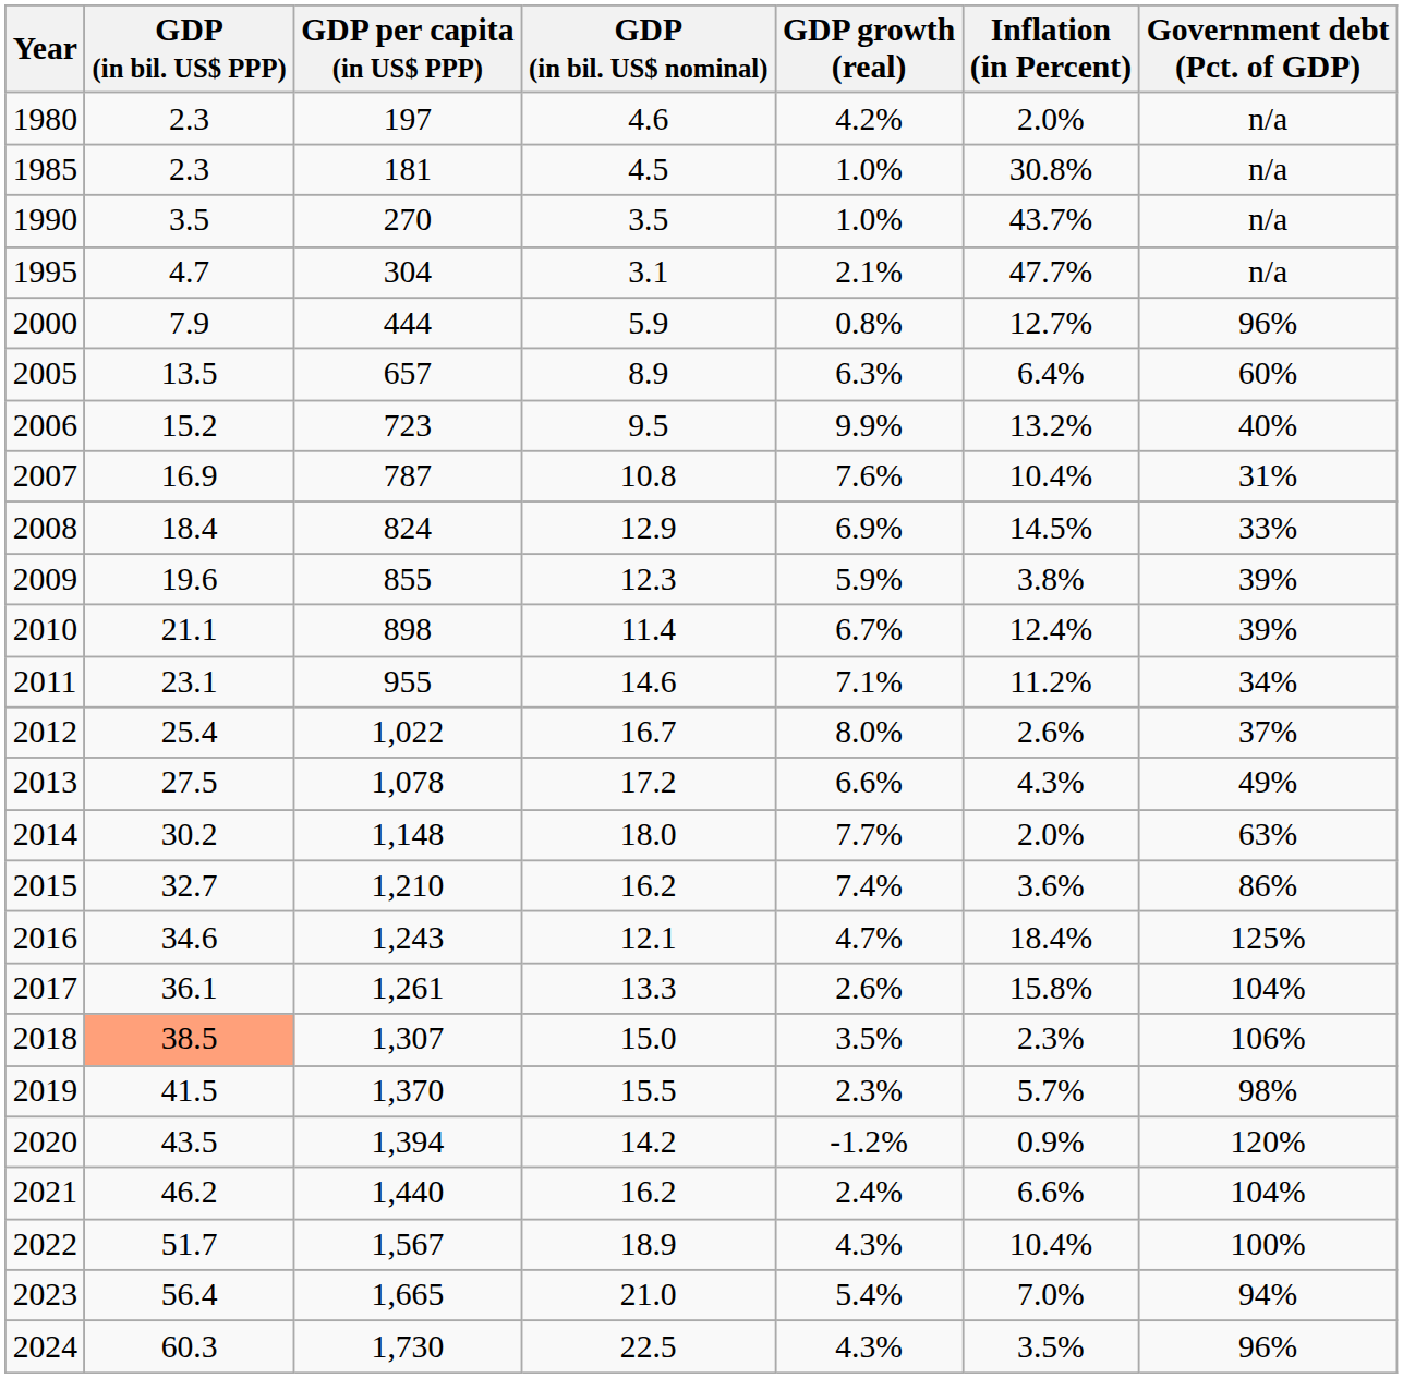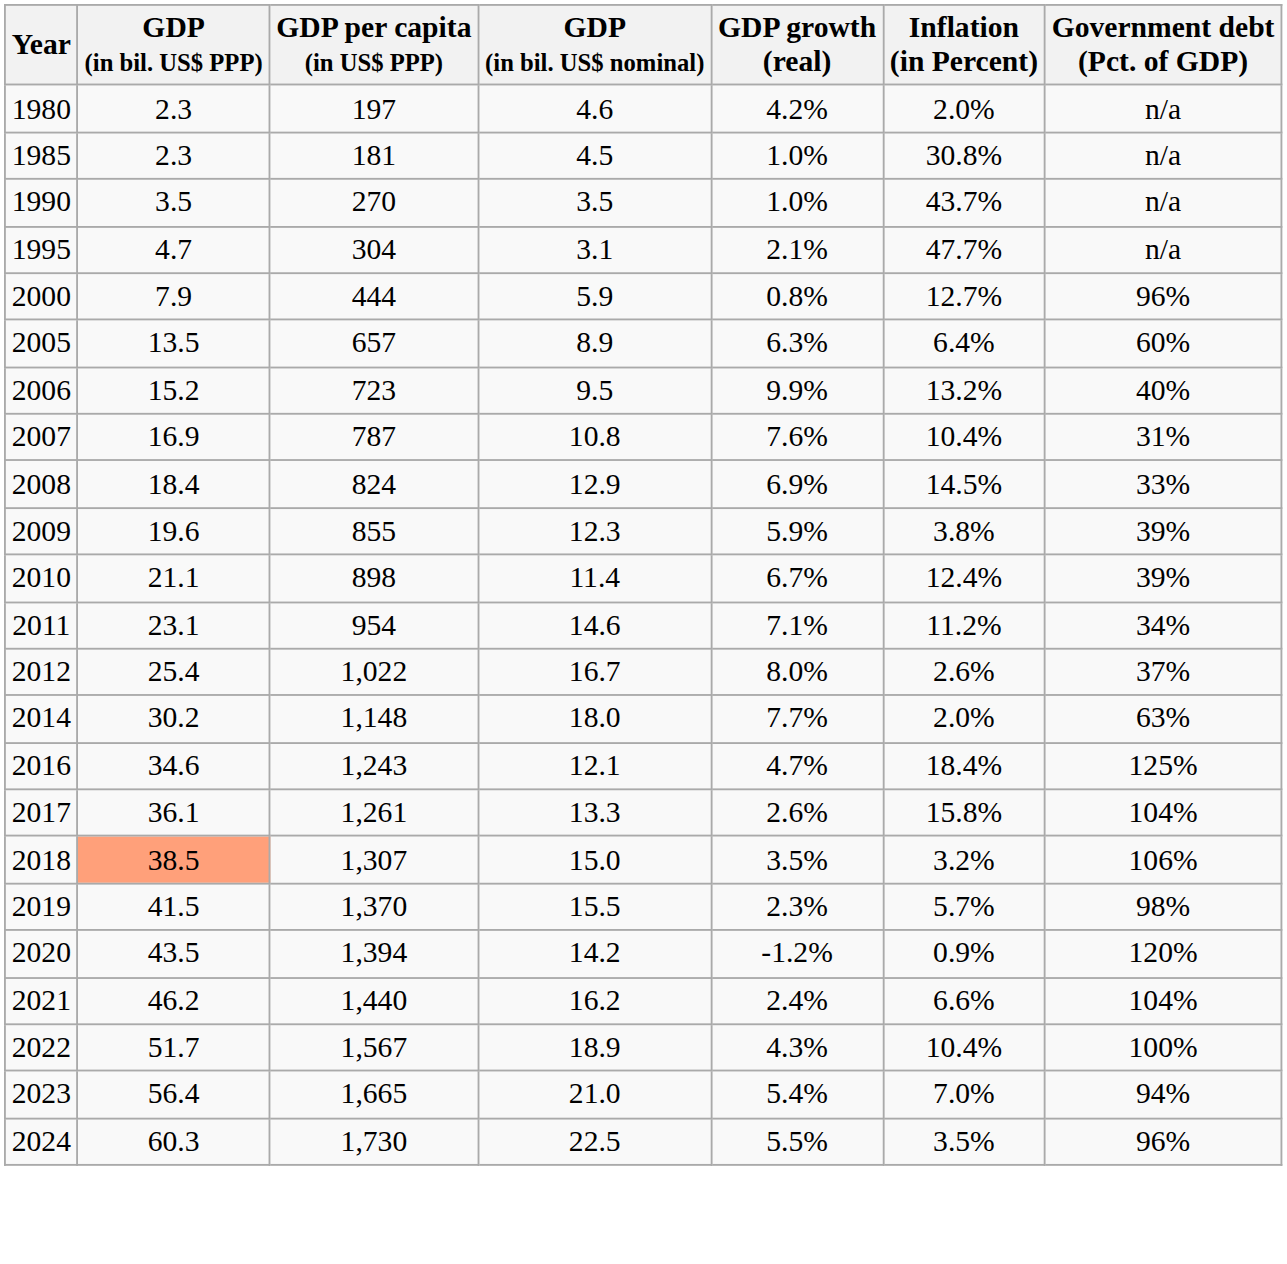 <table class="wikitable sortable sticky-header" style="text-align:center; vertical-align:middle;">
 <tr>
 <th style="font-weight:bold;">Year</th>
 <th>GDP<br> <small>(in bil. US$ PPP)</small></th>
 <th>GDP per capita<br> <small>(in US$ PPP)</small></th>
 <th>GDP<br> <small>(in bil. US$ nominal)</small></th>
 <th>GDP growth<br>(real)</th>
 <th>Inflation<br>(in Percent)</th>
 <th>Government debt<br>(Pct. of GDP)</th>
 </tr>
 <tr>
 <td>1980</td>
 <td>2.3</td>
 <td>197</td>
 <td>4.6</td>
 <td>4.2%</td>
 <td>2.0%</td>
 <td>n/a</td>
 </tr>
 <tr>
 <td>1985</td>
 <td>2.3</td>
 <td>181</td>
 <td>4.5</td>
 <td>1.0%</td>
 <td>30.8%</td>
 <td>n/a</td>
 </tr>
 <tr>
 <td>1990</td>
 <td>3.5</td>
 <td>270</td>
 <td>3.5</td>
 <td>1.0%</td>
 <td>43.7%</td>
 <td>n/a</td>
 </tr>
 <tr>
 <td>1995</td>
 <td>4.7</td>
 <td>304</td>
 <td>3.1</td>
 <td>2.1%</td>
 <td>47.7%</td>
 <td>n/a</td>
 </tr>
 <tr>
 <td>2000</td>
 <td>7.9</td>
 <td>444</td>
 <td>5.9</td>
 <td>0.8%</td>
 <td>12.7%</td>
 <td>96%</td>
 </tr>
 <tr>
 <td>2005</td>
 <td>13.5</td>
 <td>657</td>
 <td>8.9</td>
 <td>6.3%</td>
 <td>6.4%</td>
 <td>60%</td>
 </tr>
 <tr>
 <td>2006</td>
 <td>15.2</td>
 <td>723</td>
 <td>9.5</td>
 <td>9.9%</td>
 <td>13.2%</td>
 <td>40%</td>
 </tr>
 <tr>
 <td>2007</td>
 <td>16.9</td>
 <td>787</td>
 <td>10.8</td>
 <td>7.6%</td>
 <td>10.4%</td>
 <td>31%</td>
 </tr>
 <tr>
 <td>2008</td>
 <td>18.4</td>
 <td>824</td>
 <td>12.9</td>
 <td>6.9%</td>
 <td>14.5%</td>
 <td>33%</td>
 </tr>
 <tr>
 <td>2009</td>
 <td>19.6</td>
 <td>855</td>
 <td>12.3</td>
 <td>5.9%</td>
 <td>3.8%</td>
 <td>39%</td>
 </tr>
 <tr>
 <td>2010</td>
 <td>21.1</td>
 <td>898</td>
 <td>11.4</td>
 <td>6.7%</td>
 <td>12.4%</td>
 <td>39%</td>
 </tr>
 <tr>
 <td>2011</td>
 <td>23.1</td>
-<td>955</td>
+<td>954</td>
 <td>14.6</td>
 <td>7.1%</td>
 <td>11.2%</td>
 <td>34%</td>
 </tr>
 <tr>
 <td>2012</td>
 <td>25.4</td>
 <td>1,022</td>
 <td>16.7</td>
 <td>8.0%</td>
 <td>2.6%</td>
 <td>37%</td>
 </tr>
 <tr>
-<td>2013</td>
-<td>27.5</td>
-<td>1,078</td>
-<td>17.2</td>
-<td>6.6%</td>
-<td>4.3%</td>
-<td>49%</td>
-</tr>
-<tr>
 <td>2014</td>
 <td>30.2</td>
 <td>1,148</td>
 <td>18.0</td>
 <td>7.7%</td>
 <td>2.0%</td>
 <td>63%</td>
-</tr>
-<tr>
-<td>2015</td>
-<td>32.7</td>
-<td>1,210</td>
-<td>16.2</td>
-<td>7.4%</td>
-<td>3.6%</td>
-<td>86%</td>
 </tr>
 <tr>
 <td>2016</td>
 <td>34.6</td>
 <td>1,243</td>
 <td>12.1</td>
 <td>4.7%</td>
 <td>18.4%</td>
 <td>125%</td>
 </tr>
 <tr>
 <td>2017</td>
 <td>36.1</td>
 <td>1,261</td>
 <td>13.3</td>
 <td>2.6%</td>
 <td>15.8%</td>
 <td>104%</td>
 </tr>
 <tr>
 <td>2018</td>
 <td style="background: lightsalmon;">38.5</td>
 <td>1,307</td>
 <td>15.0</td>
 <td>3.5%</td>
-<td>2.3%</td>
+<td>3.2%</td>
 <td>106%</td>
 </tr>
 <tr>
 <td>2019</td>
 <td>41.5</td>
 <td>1,370</td>
 <td>15.5</td>
 <td>2.3%</td>
 <td>5.7%</td>
 <td>98%</td>
 </tr>
 <tr>
 <td>2020</td>
 <td>43.5</td>
 <td>1,394</td>
 <td>14.2</td>
 <td>-1.2%</td>
 <td>0.9%</td>
 <td>120%</td>
 </tr>
 <tr>
 <td>2021</td>
 <td>46.2</td>
 <td>1,440</td>
 <td>16.2</td>
 <td>2.4%</td>
 <td>6.6%</td>
 <td>104%</td>
 </tr>
 <tr>
 <td>2022</td>
 <td>51.7</td>
 <td>1,567</td>
 <td>18.9</td>
 <td>4.3%</td>
 <td>10.4%</td>
 <td>100%</td>
 </tr>
 <tr>
 <td>2023</td>
 <td>56.4</td>
 <td>1,665</td>
 <td>21.0</td>
 <td>5.4%</td>
 <td>7.0%</td>
 <td>94%</td>
 </tr>
 <tr>
 <td>2024</td>
 <td>60.3</td>
 <td>1,730</td>
 <td>22.5</td>
-<td>4.3%</td>
+<td>5.5%</td>
 <td>3.5%</td>
 <td>96%</td>
 </tr>
 </table>
